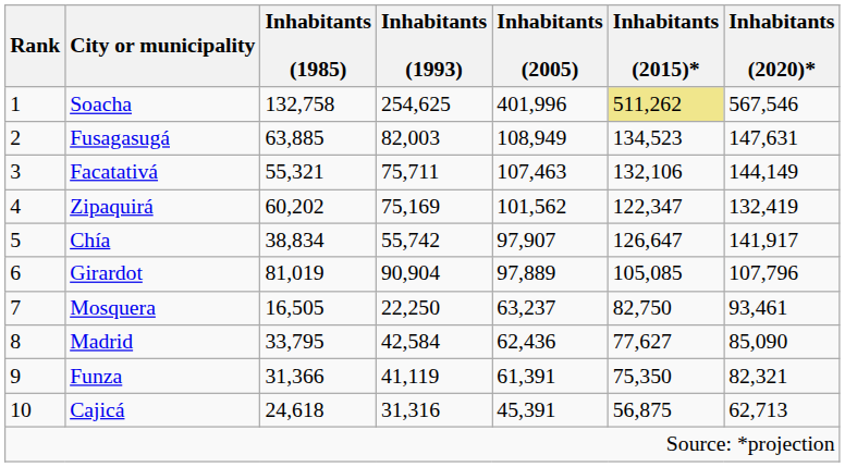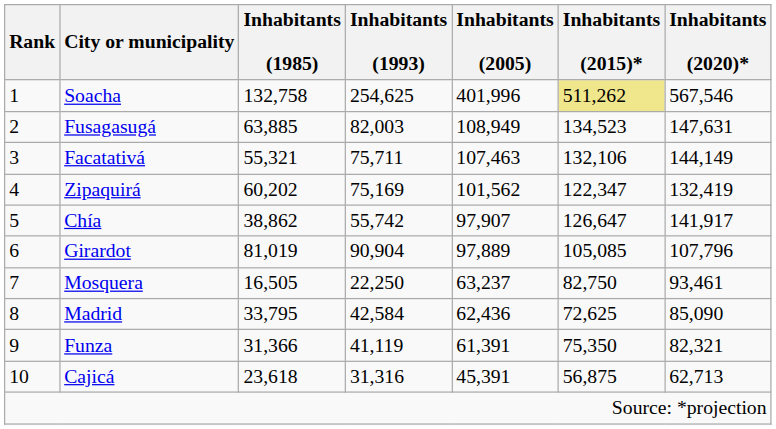 <table class="wikitable sortable mw-collapsible">
 <tr>
 <th>Rank</th>
 <th data-sort-type="number">City or municipality</th>
 <th>Inhabitants<br><br>(1985)</th>
 <th>Inhabitants<br><br>(1993)</th>
 <th>Inhabitants<br><br>(2005)</th>
 <th>Inhabitants<br><br>(2015)*</th>
 <th>Inhabitants<br><br>(2020)*</th>
 </tr>
 <tr>
 <td>1</td>
 <td><a href='#'>Soacha</a></td>
 <td>132,758</td>
 <td>254,625</td>
 <td>401,996</td>
 <td style="background: khaki;">511,262</td>
 <td>567,546</td>
 </tr>
 <tr>
 <td>2</td>
 <td><a href='#'>Fusagasugá</a></td>
 <td>63,885</td>
 <td>82,003</td>
 <td>108,949</td>
 <td>134,523</td>
 <td>147,631</td>
 </tr>
 <tr>
 <td>3</td>
 <td><a href='#'>Facatativá</a></td>
 <td>55,321</td>
 <td>75,711</td>
 <td>107,463</td>
 <td>132,106</td>
 <td>144,149</td>
 </tr>
 <tr>
 <td>4</td>
 <td><a href='#'>Zipaquirá</a></td>
 <td>60,202</td>
 <td>75,169</td>
 <td>101,562</td>
 <td>122,347</td>
 <td>132,419</td>
 </tr>
 <tr>
 <td>5</td>
 <td><a href='#'>Chía</a></td>
-<td>38,834</td>
+<td>38,862</td>
 <td>55,742</td>
 <td>97,907</td>
 <td>126,647</td>
 <td>141,917</td>
 </tr>
 <tr>
 <td>6</td>
 <td><a href='#'>Girardot</a></td>
 <td>81,019</td>
 <td>90,904</td>
 <td>97,889</td>
 <td>105,085</td>
 <td>107,796</td>
 </tr>
 <tr>
 <td>7</td>
 <td><a href='#'>Mosquera</a></td>
 <td>16,505</td>
 <td>22,250</td>
 <td>63,237</td>
 <td>82,750</td>
 <td>93,461</td>
 </tr>
 <tr>
 <td>8</td>
 <td><a href='#'>Madrid</a></td>
 <td>33,795</td>
 <td>42,584</td>
 <td>62,436</td>
-<td>77,627</td>
+<td>72,625</td>
 <td>85,090</td>
 </tr>
 <tr>
 <td>9</td>
 <td><a href='#'>Funza</a></td>
 <td>31,366</td>
 <td>41,119</td>
 <td>61,391</td>
 <td>75,350</td>
 <td>82,321</td>
 </tr>
 <tr>
 <td>10</td>
 <td><a href='#'>Cajicá</a></td>
-<td>24,618</td>
+<td>23,618</td>
 <td>31,316</td>
 <td>45,391</td>
 <td>56,875</td>
 <td>62,713</td>
 </tr>
 <tr class="sortbottom" style="text-align:right;">
 <td colspan="7">Source:  *projection</td>
 </tr>
 </table>
